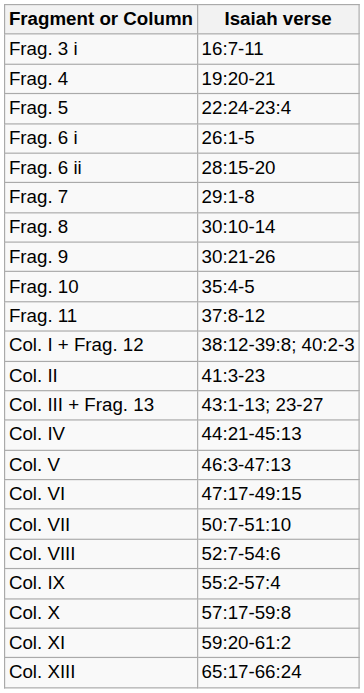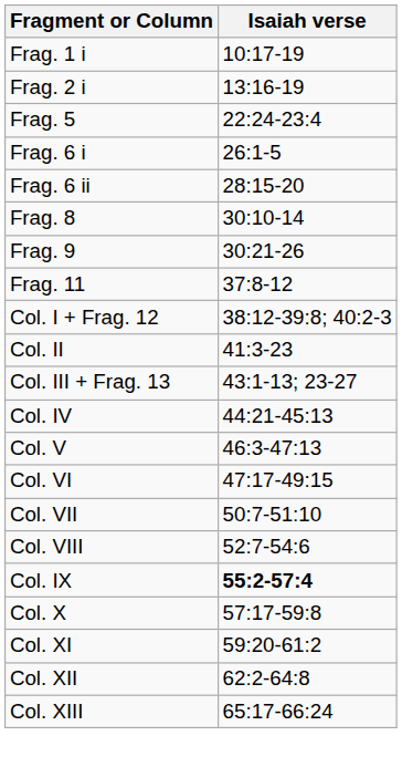 <table class="wikitable">
 <tr>
 <th>Fragment or Column</th>
 <th>Isaiah verse</th>
 </tr>
 <tr>
-<td>Frag. 3 i</td>
-<td>16:7-11</td>
+<td>Frag. 1 i</td>
+<td>10:17-19</td>
 </tr>
 <tr>
-<td>Frag. 4</td>
-<td>19:20-21</td>
+<td>Frag. 2 i</td>
+<td>13:16-19</td>
 </tr>
 <tr>
 <td>Frag. 5</td>
 <td>22:24-23:4</td>
 </tr>
 <tr>
 <td>Frag. 6 i</td>
 <td>26:1-5</td>
 </tr>
 <tr>
 <td>Frag. 6 ii</td>
 <td>28:15-20</td>
 </tr>
 <tr>
-<td>Frag. 7</td>
-<td>29:1-8</td>
-</tr>
-<tr>
 <td>Frag. 8</td>
 <td>30:10-14</td>
 </tr>
 <tr>
 <td>Frag. 9</td>
 <td>30:21-26</td>
-</tr>
-<tr>
-<td>Frag. 10</td>
-<td>35:4-5</td>
 </tr>
 <tr>
 <td>Frag. 11</td>
 <td>37:8-12</td>
 </tr>
 <tr>
 <td>Col. I + Frag. 12</td>
 <td>38:12-39:8; 40:2-3</td>
 </tr>
 <tr>
 <td>Col. II</td>
 <td>41:3-23</td>
 </tr>
 <tr>
 <td>Col. III + Frag. 13</td>
 <td>43:1-13; 23-27</td>
 </tr>
 <tr>
 <td>Col. IV</td>
 <td>44:21-45:13</td>
 </tr>
 <tr>
 <td>Col. V</td>
 <td>46:3-47:13</td>
 </tr>
 <tr>
 <td>Col. VI</td>
 <td>47:17-49:15</td>
 </tr>
 <tr>
 <td>Col. VII</td>
 <td>50:7-51:10</td>
 </tr>
 <tr>
 <td>Col. VIII</td>
 <td>52:7-54:6</td>
 </tr>
 <tr>
 <td>Col. IX</td>
-<td>55:2-57:4</td>
+<td><strong>55:2-57:4</strong></td>
 </tr>
 <tr>
 <td>Col. X</td>
 <td>57:17-59:8</td>
 </tr>
 <tr>
 <td>Col. XI</td>
 <td>59:20-61:2</td>
 </tr>
 <tr>
+<td>Col. XII</td>
+<td>62:2-64:8</td>
+</tr>
+<tr>
 <td>Col. XIII</td>
 <td>65:17-66:24</td>
 </tr>
 </table>
